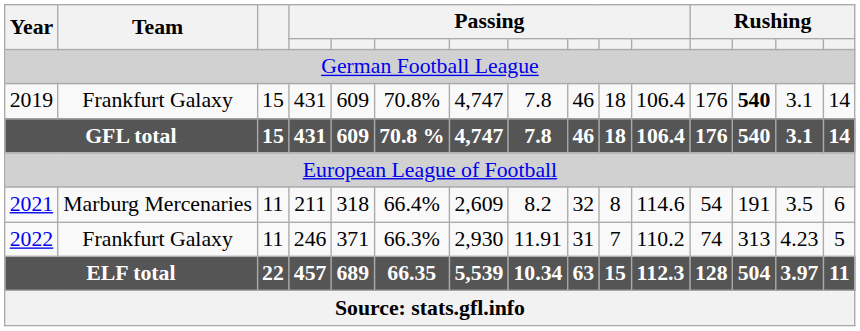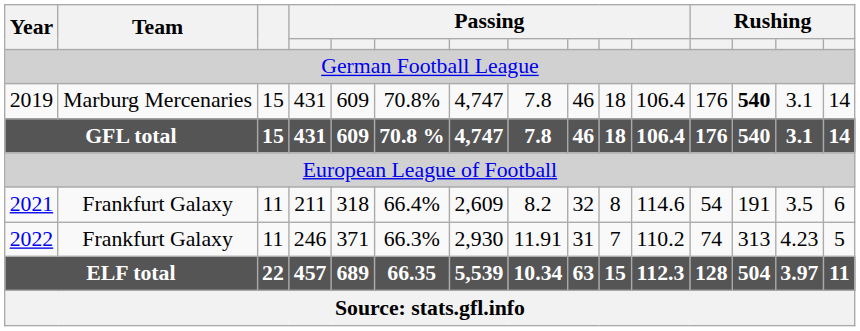 <table class="wikitable" style="text-align: center;">
 <tr>
 <th rowspan="2">Year</th>
 <th rowspan="2">Team</th>
 <th rowspan="2"></th>
 <th colspan="8">Passing</th>
 <th colspan="4">Rushing</th>
 </tr>
 <tr>
 <th></th>
 <th></th>
 <th></th>
 <th></th>
 <th></th>
 <th></th>
 <th></th>
 <th></th>
 <th></th>
 <th></th>
 <th></th>
 <th></th>
 </tr>
 <tr>
 <td colspan="15" style="background-color:#D1D1D1"><a href='#'>German Football League</a></td>
 </tr>
 <tr>
 <td>2019</td>
-<td>Frankfurt Galaxy</td>
+<td>Marburg Mercenaries</td>
 <td>15</td>
 <td>431</td>
 <td>609</td>
 <td>70.8%</td>
 <td>4,747</td>
 <td>7.8</td>
 <td>46</td>
 <td>18</td>
 <td>106.4</td>
 <td>176</td>
 <td><strong>540</strong></td>
 <td>3.1</td>
 <td>14</td>
 </tr>
 <tr style="background:#555555; font-weight:bold; color:white;">
 <td colspan="2">GFL total</td>
 <td>15</td>
 <td>431</td>
 <td>609</td>
 <td>70.8 %</td>
 <td>4,747</td>
 <td>7.8</td>
 <td>46</td>
 <td>18</td>
 <td>106.4</td>
 <td>176</td>
 <td>540</td>
 <td>3.1</td>
 <td>14</td>
 </tr>
 <tr>
 <td colspan="15" style="background-color:#D1D1D1"><a href='#'>European League of Football</a> </td>
 </tr>
 <tr>
 <td><a href='#'>2021</a></td>
-<td>Marburg Mercenaries</td>
+<td>Frankfurt Galaxy</td>
 <td>11</td>
 <td>211</td>
 <td>318</td>
 <td>66.4%</td>
 <td>2,609</td>
 <td>8.2</td>
 <td>32</td>
 <td>8</td>
 <td>114.6</td>
 <td>54</td>
 <td>191</td>
 <td>3.5</td>
 <td>6</td>
 </tr>
 <tr>
 <td><a href='#'>2022</a></td>
 <td>Frankfurt Galaxy</td>
 <td>11</td>
 <td>246</td>
 <td>371</td>
 <td>66.3%</td>
 <td>2,930</td>
 <td>11.91</td>
 <td>31</td>
 <td>7</td>
 <td>110.2</td>
 <td>74</td>
 <td>313</td>
 <td>4.23</td>
 <td>5</td>
 </tr>
 <tr style="background:#555555; font-weight:bold; color:white;">
 <td colspan="2">ELF total</td>
 <td>22</td>
 <td>457</td>
 <td>689</td>
 <td>66.35</td>
 <td>5,539</td>
 <td>10.34</td>
 <td>63</td>
 <td>15</td>
 <td>112.3</td>
 <td>128</td>
 <td>504</td>
 <td>3.97</td>
 <td>11</td>
 </tr>
 <tr>
 <th colspan="15">Source:  stats.gfl.info</th>
 </tr>
 </table>
